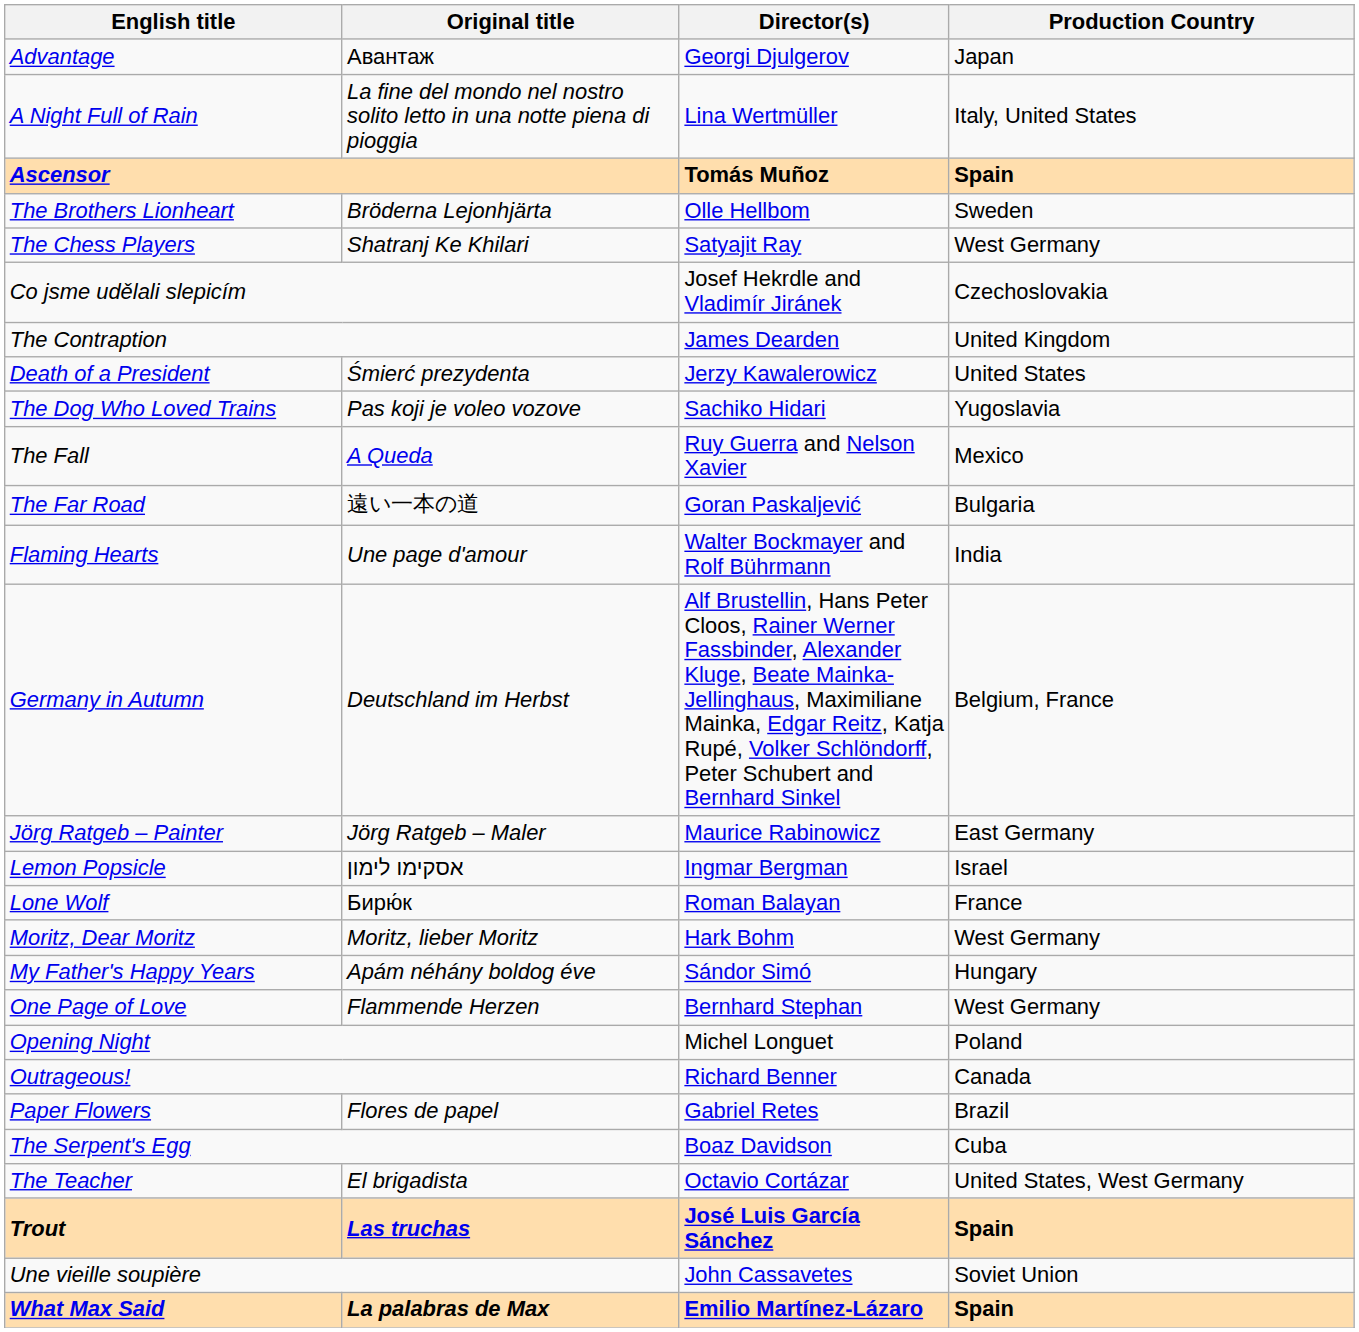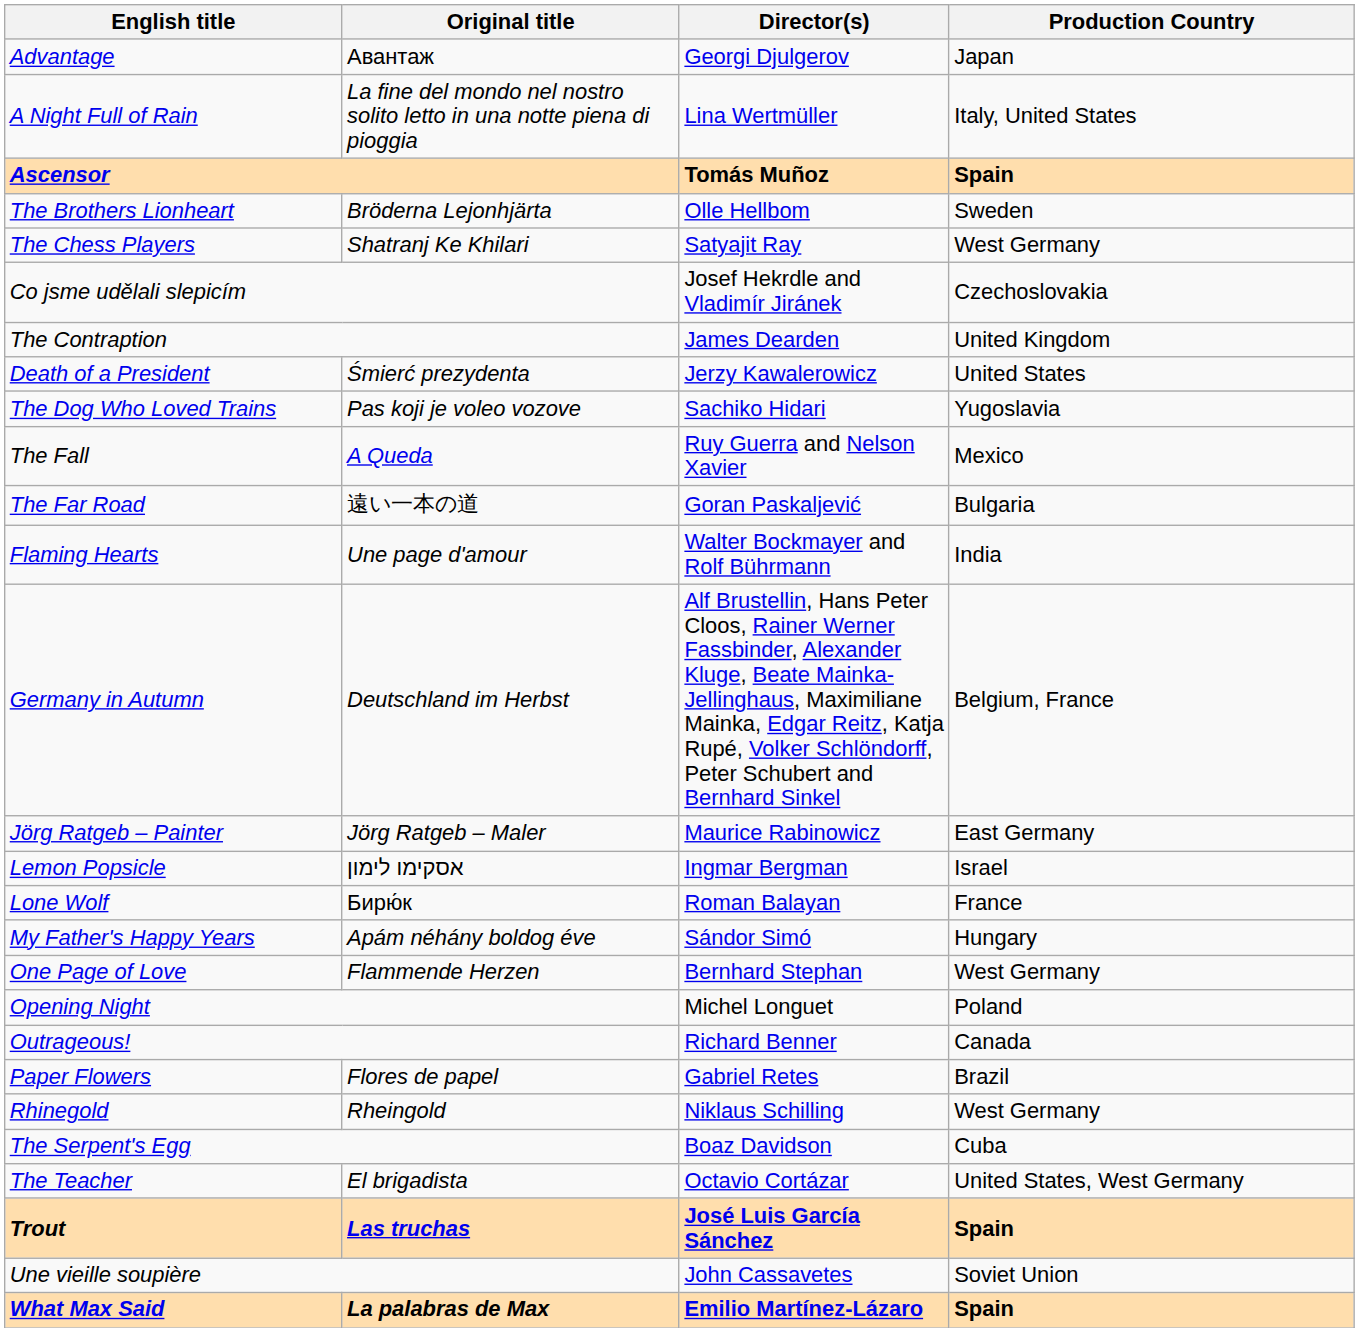 <table class="wikitable" width="78%" cellpadding="5">
 <tr>
 <th width="25%">English title</th>
 <th width="25%">Original title</th>
 <th width="20%">Director(s)</th>
 <th width="30%">Production Country</th>
 </tr>
 <tr>
 <td><em><a href='#'>Advantage</a></em></td>
 <td>Авантаж</td>
 <td><a href='#'>Georgi Djulgerov</a></td>
 <td>Japan</td>
 </tr>
 <tr>
 <td><em><a href='#'>A Night Full of Rain</a></em></td>
 <td><em>La fine del mondo nel nostro solito letto in una notte piena di pioggia</em></td>
 <td><a href='#'>Lina Wertmüller</a></td>
 <td>Italy, United States</td>
 </tr>
 <tr style="background:#FFDEAD;">
 <td colspan="2"><strong><em><a href='#'>Ascensor</a></em></strong></td>
 <td><strong>Tomás Muñoz</strong></td>
 <td><strong>Spain</strong></td>
 </tr>
 <tr>
 <td><em><a href='#'>The Brothers Lionheart</a></em></td>
 <td><em>Bröderna Lejonhjärta</em></td>
 <td><a href='#'>Olle Hellbom</a></td>
 <td>Sweden</td>
 </tr>
 <tr>
 <td><em><a href='#'>The Chess Players</a></em></td>
 <td><em>Shatranj Ke Khilari</em></td>
 <td><a href='#'>Satyajit Ray</a></td>
 <td>West Germany</td>
 </tr>
 <tr>
 <td colspan="2"><em>Co jsme udělali slepicím</em></td>
 <td>Josef Hekrdle and <a href='#'>Vladimír Jiránek</a></td>
 <td>Czechoslovakia</td>
 </tr>
 <tr>
 <td colspan="2"><em>The Contraption</em></td>
 <td><a href='#'>James Dearden</a></td>
 <td>United Kingdom</td>
 </tr>
 <tr>
 <td><em><a href='#'>Death of a President</a></em></td>
 <td><em>Śmierć prezydenta</em></td>
 <td><a href='#'>Jerzy Kawalerowicz</a></td>
 <td>United States</td>
 </tr>
 <tr>
 <td><em><a href='#'>The Dog Who Loved Trains</a></em></td>
 <td><em>Pas koji je voleo vozove</em></td>
 <td><a href='#'>Sachiko Hidari</a></td>
 <td>Yugoslavia</td>
 </tr>
 <tr>
 <td><em>The Fall</em></td>
 <td><em><a href='#'>A Queda</a></em></td>
 <td><a href='#'>Ruy Guerra</a> and <a href='#'>Nelson Xavier</a></td>
 <td>Mexico</td>
 </tr>
 <tr>
 <td><em><a href='#'>The Far Road</a></em></td>
 <td>遠い一本の道</td>
 <td><a href='#'>Goran Paskaljević</a></td>
 <td>Bulgaria</td>
 </tr>
 <tr>
 <td><em><a href='#'>Flaming Hearts</a></em></td>
 <td><em>Une page d'amour</em></td>
 <td><a href='#'>Walter Bockmayer</a> and <a href='#'>Rolf Bührmann</a></td>
 <td>India</td>
 </tr>
 <tr>
 <td><em><a href='#'>Germany in Autumn</a></em></td>
 <td><em>Deutschland im Herbst</em></td>
 <td><a href='#'>Alf Brustellin</a>, Hans Peter Cloos, <a href='#'>Rainer Werner Fassbinder</a>, <a href='#'>Alexander Kluge</a>, <a href='#'>Beate Mainka-Jellinghaus</a>, Maximiliane Mainka, <a href='#'>Edgar Reitz</a>, Katja Rupé, <a href='#'>Volker Schlöndorff</a>, Peter Schubert and <a href='#'>Bernhard Sinkel</a></td>
 <td>Belgium, France</td>
 </tr>
 <tr>
 <td><em><a href='#'>Jörg Ratgeb – Painter</a></em></td>
 <td><em>Jörg Ratgeb – Maler</em></td>
 <td><a href='#'>Maurice Rabinowicz</a></td>
 <td>East Germany</td>
 </tr>
 <tr>
 <td><em><a href='#'>Lemon Popsicle</a></em></td>
 <td>אסקימו לימון</td>
 <td><a href='#'>Ingmar Bergman</a></td>
 <td>Israel</td>
 </tr>
 <tr>
 <td><em><a href='#'>Lone Wolf</a></em></td>
 <td>Бирю́к</td>
 <td><a href='#'>Roman Balayan</a></td>
 <td>France</td>
 </tr>
 <tr>
-<td><em><a href='#'>Moritz, Dear Moritz</a></em></td>
-<td><em>Moritz, lieber Moritz</em></td>
-<td><a href='#'>Hark Bohm</a></td>
-<td>West Germany</td>
-</tr>
-<tr>
 <td><em><a href='#'>My Father's Happy Years</a></em></td>
 <td><em>Apám néhány boldog éve</em></td>
 <td><a href='#'>Sándor Simó</a></td>
 <td>Hungary</td>
 </tr>
 <tr>
 <td><em><a href='#'>One Page of Love</a></em></td>
 <td><em>Flammende Herzen</em></td>
 <td><a href='#'>Bernhard Stephan</a></td>
 <td>West Germany</td>
 </tr>
 <tr>
 <td colspan="2"><em><a href='#'>Opening Night</a></em></td>
 <td>Michel Longuet</td>
 <td>Poland</td>
 </tr>
 <tr>
 <td colspan="2"><em><a href='#'>Outrageous!</a></em></td>
 <td><a href='#'>Richard Benner</a></td>
 <td>Canada</td>
 </tr>
 <tr>
 <td><em><a href='#'>Paper Flowers</a></em></td>
 <td><em>Flores de papel</em></td>
 <td><a href='#'>Gabriel Retes</a></td>
 <td>Brazil</td>
+</tr>
+<tr>
+<td><em><a href='#'>Rhinegold</a></em></td>
+<td><em>Rheingold</em></td>
+<td><a href='#'>Niklaus Schilling</a></td>
+<td>West Germany</td>
 </tr>
 <tr>
 <td colspan="2"><em><a href='#'>The Serpent's Egg</a></em></td>
 <td><a href='#'>Boaz Davidson</a></td>
 <td>Cuba</td>
 </tr>
 <tr>
 <td><em><a href='#'>The Teacher</a></em></td>
 <td><em>El brigadista</em></td>
 <td><a href='#'>Octavio Cortázar</a></td>
 <td>United States, West Germany</td>
 </tr>
 <tr style="background:#FFDEAD;">
 <td><strong><em>Trout</em></strong></td>
 <td><strong><em><a href='#'>Las truchas</a></em></strong></td>
 <td><strong><a href='#'>José Luis García Sánchez</a></strong></td>
 <td><strong>Spain</strong></td>
 </tr>
 <tr>
 <td colspan="2"><em>Une vieille soupière</em></td>
 <td><a href='#'>John Cassavetes</a></td>
 <td>Soviet Union</td>
 </tr>
 <tr style="background:#FFDEAD;">
 <td><strong><em><a href='#'>What Max Said</a></em></strong></td>
 <td><strong><em>La palabras de Max</em></strong></td>
 <td><strong><a href='#'>Emilio Martínez-Lázaro</a></strong></td>
 <td><strong>Spain</strong></td>
 </tr>
 </table>
